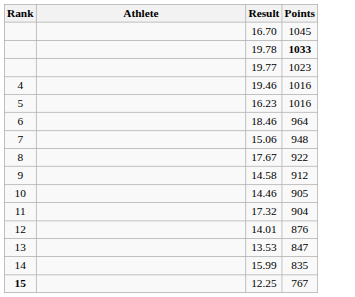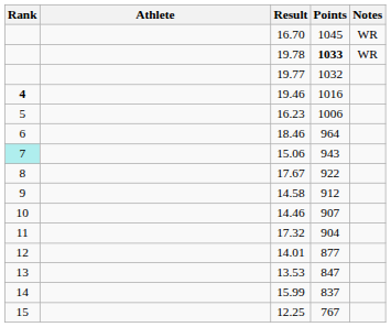 <table class="wikitable" style="text-align:center">
 <tr>
 <th>Rank</th>
 <th Style="width:18em">Athlete</th>
 <th>Result</th>
 <th>Points</th>
+<th>Notes</th>
 </tr>
 <tr>
 <td></td>
 <td style="text-align:left"></td>
 <td>16.70</td>
 <td>1045</td>
+<td>WR</td>
 </tr>
 <tr>
 <td></td>
 <td style="text-align:left"></td>
 <td>19.78</td>
 <td><strong>1033</strong></td>
+<td>WR</td>
 </tr>
 <tr>
 <td></td>
 <td style="text-align:left"></td>
 <td>19.77</td>
-<td>1023</td>
+<td>1032</td>
+<td></td>
 </tr>
 <tr>
-<td>4</td>
+<td><strong>4</strong></td>
 <td style="text-align:left"></td>
 <td>19.46</td>
 <td>1016</td>
+<td></td>
 </tr>
 <tr>
 <td>5</td>
 <td style="text-align:left"></td>
 <td>16.23</td>
-<td>1016</td>
+<td>1006</td>
+<td></td>
 </tr>
 <tr>
 <td>6</td>
 <td style="text-align:left"></td>
 <td>18.46</td>
 <td>964</td>
+<td></td>
 </tr>
 <tr>
-<td>7</td>
+<td style="background: paleturquoise;">7</td>
 <td style="text-align:left"></td>
 <td>15.06</td>
-<td>948</td>
+<td>943</td>
+<td></td>
 </tr>
 <tr>
 <td>8</td>
 <td style="text-align:left"></td>
 <td>17.67</td>
 <td>922</td>
+<td></td>
 </tr>
 <tr>
 <td>9</td>
 <td style="text-align:left"></td>
 <td>14.58</td>
 <td>912</td>
+<td></td>
 </tr>
 <tr>
 <td>10</td>
 <td style="text-align:left"></td>
 <td>14.46</td>
-<td>905</td>
+<td>907</td>
+<td></td>
 </tr>
 <tr>
 <td>11</td>
 <td style="text-align:left"></td>
 <td>17.32</td>
 <td>904</td>
+<td></td>
 </tr>
 <tr>
 <td>12</td>
 <td style="text-align:left"></td>
 <td>14.01</td>
-<td>876</td>
+<td>877</td>
+<td></td>
 </tr>
 <tr>
 <td>13</td>
 <td style="text-align:left"></td>
 <td>13.53</td>
 <td>847</td>
+<td></td>
 </tr>
 <tr>
 <td>14</td>
 <td style="text-align:left"></td>
 <td>15.99</td>
-<td>835</td>
+<td>837</td>
+<td></td>
 </tr>
 <tr>
-<td><strong>15</strong></td>
+<td>15</td>
 <td style="text-align:left"></td>
 <td>12.25</td>
 <td>767</td>
+<td></td>
 </tr>
 </table>
